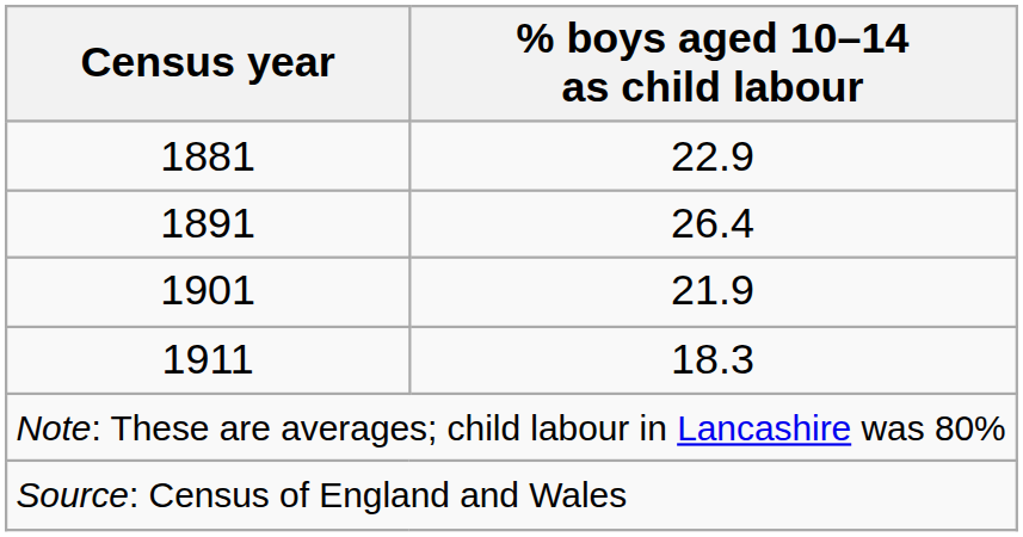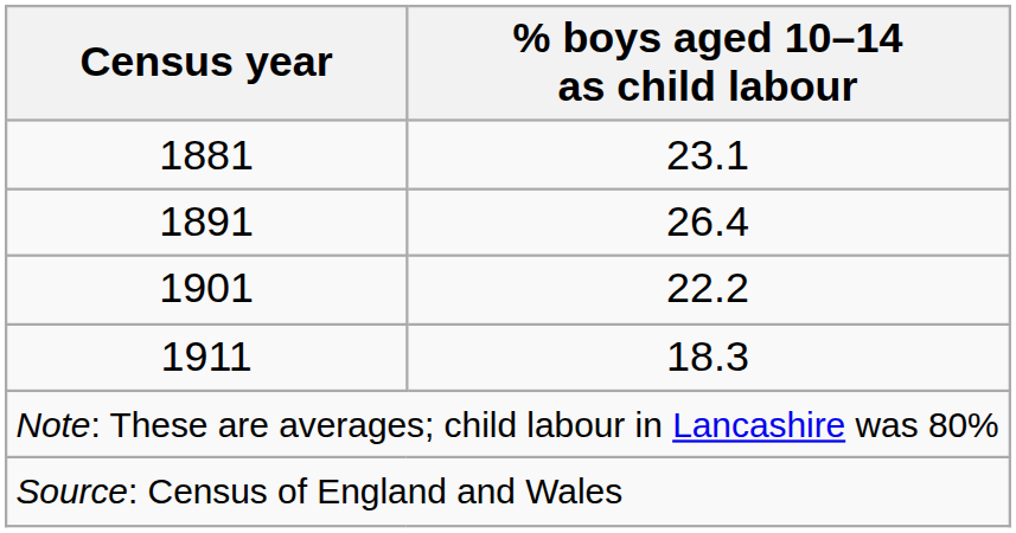 <table class="wikitable floatright" style="text-align: center;">
 <tr>
 <th>Census year</th>
 <th>% boys aged 10–14<br>as child labour</th>
 </tr>
 <tr>
 <td>1881</td>
-<td>22.9</td>
+<td>23.1</td>
 </tr>
 <tr>
 <td>1891</td>
 <td>26.4</td>
 </tr>
 <tr>
 <td>1901</td>
-<td>21.9</td>
+<td>22.2</td>
 </tr>
 <tr>
 <td>1911</td>
 <td>18.3</td>
 </tr>
 <tr>
 <td colspan="2" style="text-align: left;"><small><em>Note</em>: These are averages; child labour in <a href='#'>Lancashire</a> was 80%</small></td>
 </tr>
 <tr>
 <td colspan="2" style="text-align: left;"><small><em>Source</em>: Census of England and Wales</small></td>
 </tr>
 </table>
